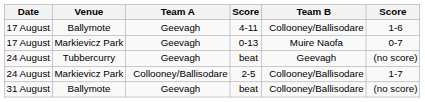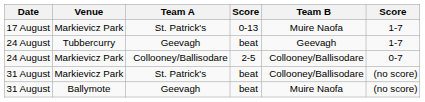 <table class="wikitable">
 <tr>
 <th>Date</th>
 <th>Venue</th>
 <th>Team A</th>
 <th>Score</th>
 <th>Team B</th>
 <th>Score</th>
 </tr>
 <tr align="center">
 <td>17 August</td>
-<td>Ballymote</td>
-<td>  Geevagh</td>
-<td>  4-11</td>
-<td>  Collooney/Ballisodare</td>
-<td>  1-6</td>
-</tr>
-<tr align="center">
-<td>17 August</td>
 <td>Markievicz Park</td>
-<td>  Geevagh</td>
+<td>  St. Patrick's</td>
 <td>  0-13</td>
 <td>  Muire Naofa</td>
-<td>  0-7</td>
+<td>  1-7</td>
 </tr>
 <tr align="center">
 <td>24 August</td>
 <td>Tubbercurry</td>
 <td>  Geevagh</td>
 <td>  beat</td>
 <td>  Geevagh</td>
-<td>  (no score)</td>
+<td>  1-7</td>
 </tr>
 <tr align="center">
 <td>24 August</td>
 <td>Markievicz Park</td>
 <td>  Collooney/Ballisodare</td>
 <td>  2-5</td>
 <td>  Collooney/Ballisodare</td>
-<td>  1-7</td>
+<td>  0-7</td>
+</tr>
+<tr align="center">
+<td>31 August</td>
+<td>Markievicz Park</td>
+<td>  St. Patrick's</td>
+<td>  beat</td>
+<td>  Collooney/Ballisodare</td>
+<td>  (no score)</td>
 </tr>
 <tr align="center">
 <td>31 August</td>
 <td>Ballymote</td>
 <td>  Geevagh</td>
 <td>  beat</td>
-<td>  Collooney/Ballisodare</td>
+<td>  Muire Naofa</td>
 <td>  (no score)</td>
 </tr>
 </table>
